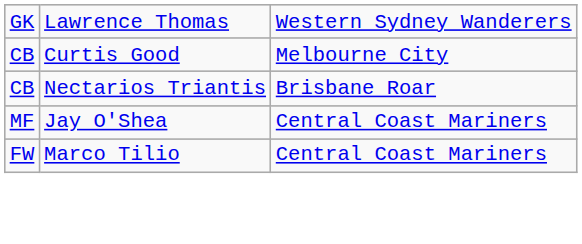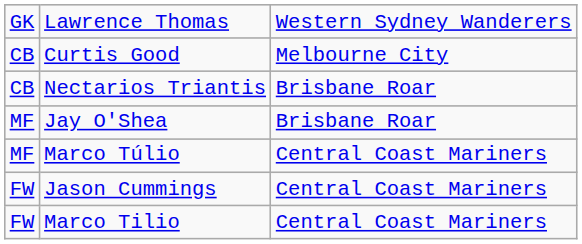 <table class="wikitable">
 <tr>
 <td><a href='#'>GK</a></td>
 <td> <a href='#'>Lawrence Thomas</a></td>
 <td><a href='#'>Western Sydney Wanderers</a></td>
 </tr>
 <tr>
 <td><a href='#'>CB</a></td>
 <td> <a href='#'>Curtis Good</a></td>
 <td><a href='#'>Melbourne City</a></td>
 </tr>
 <tr>
 <td><a href='#'>CB</a></td>
 <td> <a href='#'>Nectarios Triantis</a></td>
 <td><a href='#'>Brisbane Roar</a></td>
 </tr>
 <tr>
 <td><a href='#'>MF</a></td>
 <td> <a href='#'>Jay O'Shea</a></td>
+<td><a href='#'>Brisbane Roar</a></td>
+</tr>
+<tr>
+<td><a href='#'>MF</a></td>
+<td> <a href='#'>Marco Túlio</a></td>
+<td><a href='#'>Central Coast Mariners</a></td>
+</tr>
+<tr>
+<td><a href='#'>FW</a></td>
+<td> <a href='#'>Jason Cummings</a></td>
 <td><a href='#'>Central Coast Mariners</a></td>
 </tr>
 <tr>
 <td><a href='#'>FW</a></td>
 <td> <a href='#'>Marco Tilio</a></td>
 <td><a href='#'>Central Coast Mariners</a></td>
 </tr>
 </table>
